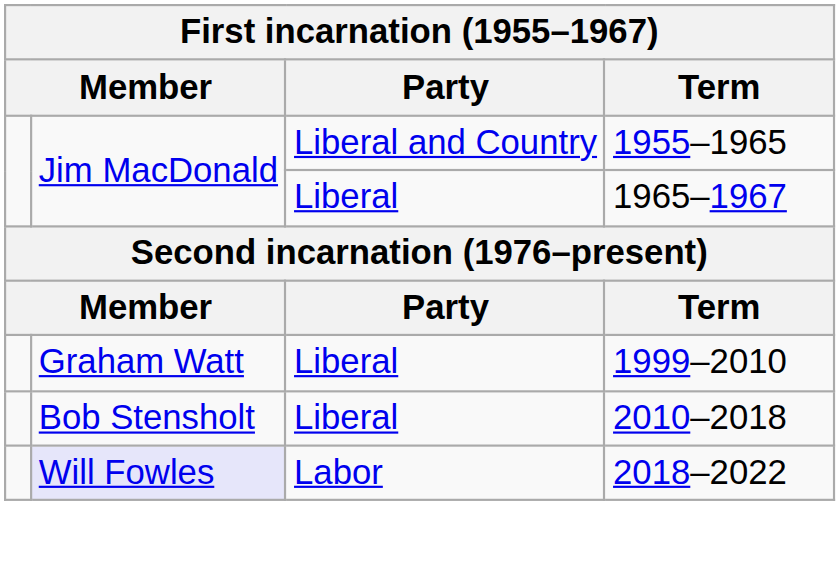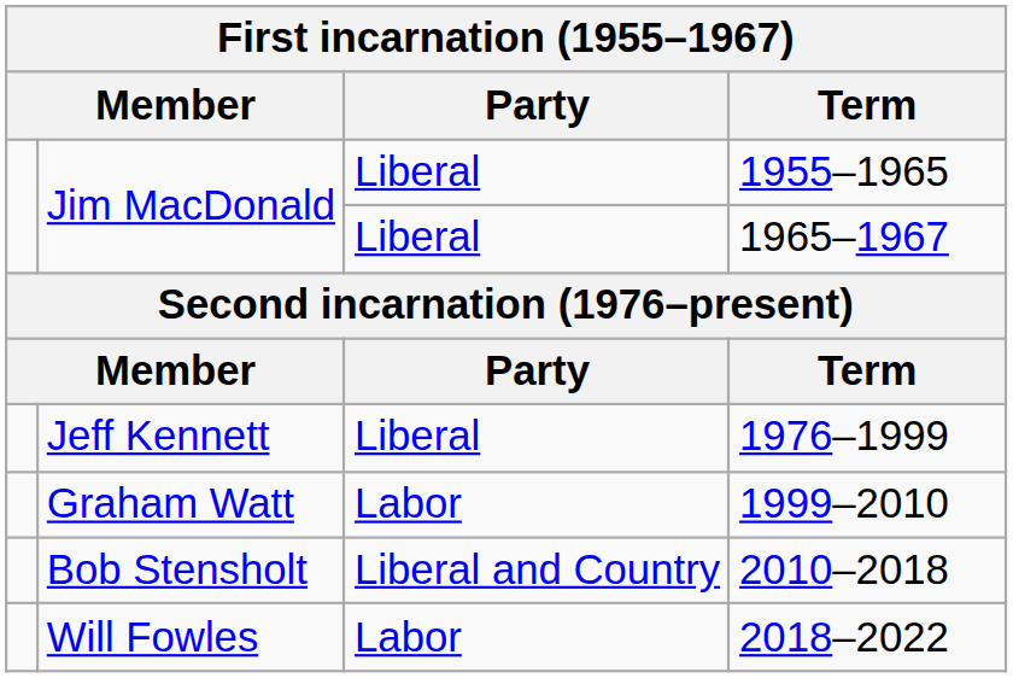 <table class="wikitable">
 <tr>
 <th colspan="4">First incarnation (1955–1967)</th>
 </tr>
 <tr>
 <th colspan="2">Member</th>
 <th>Party</th>
 <th>Term</th>
 </tr>
 <tr>
 <td rowspan="2" > </td>
 <td rowspan="2"><a href='#'>Jim MacDonald</a></td>
-<td><a href='#'>Liberal and Country</a></td>
+<td><a href='#'>Liberal</a>             </td>
 <td><a href='#'>1955</a>–1965    </td>
 </tr>
 <tr>
 <td><a href='#'>Liberal</a></td>
 <td>1965–<a href='#'>1967</a></td>
 </tr>
 <tr>
 <th colspan="4">Second incarnation (1976–present)</th>
 </tr>
 <tr>
 <th colspan="2">Member</th>
 <th>Party</th>
 <th>Term</th>
 </tr>
 <tr>
 <td> </td>
+<td><a href='#'>Jeff Kennett</a></td>
+<td><a href='#'>Liberal</a>             </td>
+<td><a href='#'>1976</a>–1999</td>
+</tr>
+<tr>
+<td> </td>
 <td><a href='#'>Graham Watt</a></td>
-<td><a href='#'>Liberal</a>             </td>
+<td><a href='#'>Labor</a></td>
 <td><a href='#'>1999</a>–2010</td>
 </tr>
 <tr>
 <td> </td>
 <td><a href='#'>Bob Stensholt</a>  </td>
-<td><a href='#'>Liberal</a></td>
+<td><a href='#'>Liberal and Country</a></td>
 <td><a href='#'>2010</a>–2018</td>
 </tr>
 <tr>
 <td> </td>
-<td style="background: lavender;"><a href='#'>Will Fowles</a></td>
+<td><a href='#'>Will Fowles</a></td>
 <td><a href='#'>Labor</a></td>
 <td><a href='#'>2018</a>–2022</td>
 </tr>
 </table>
